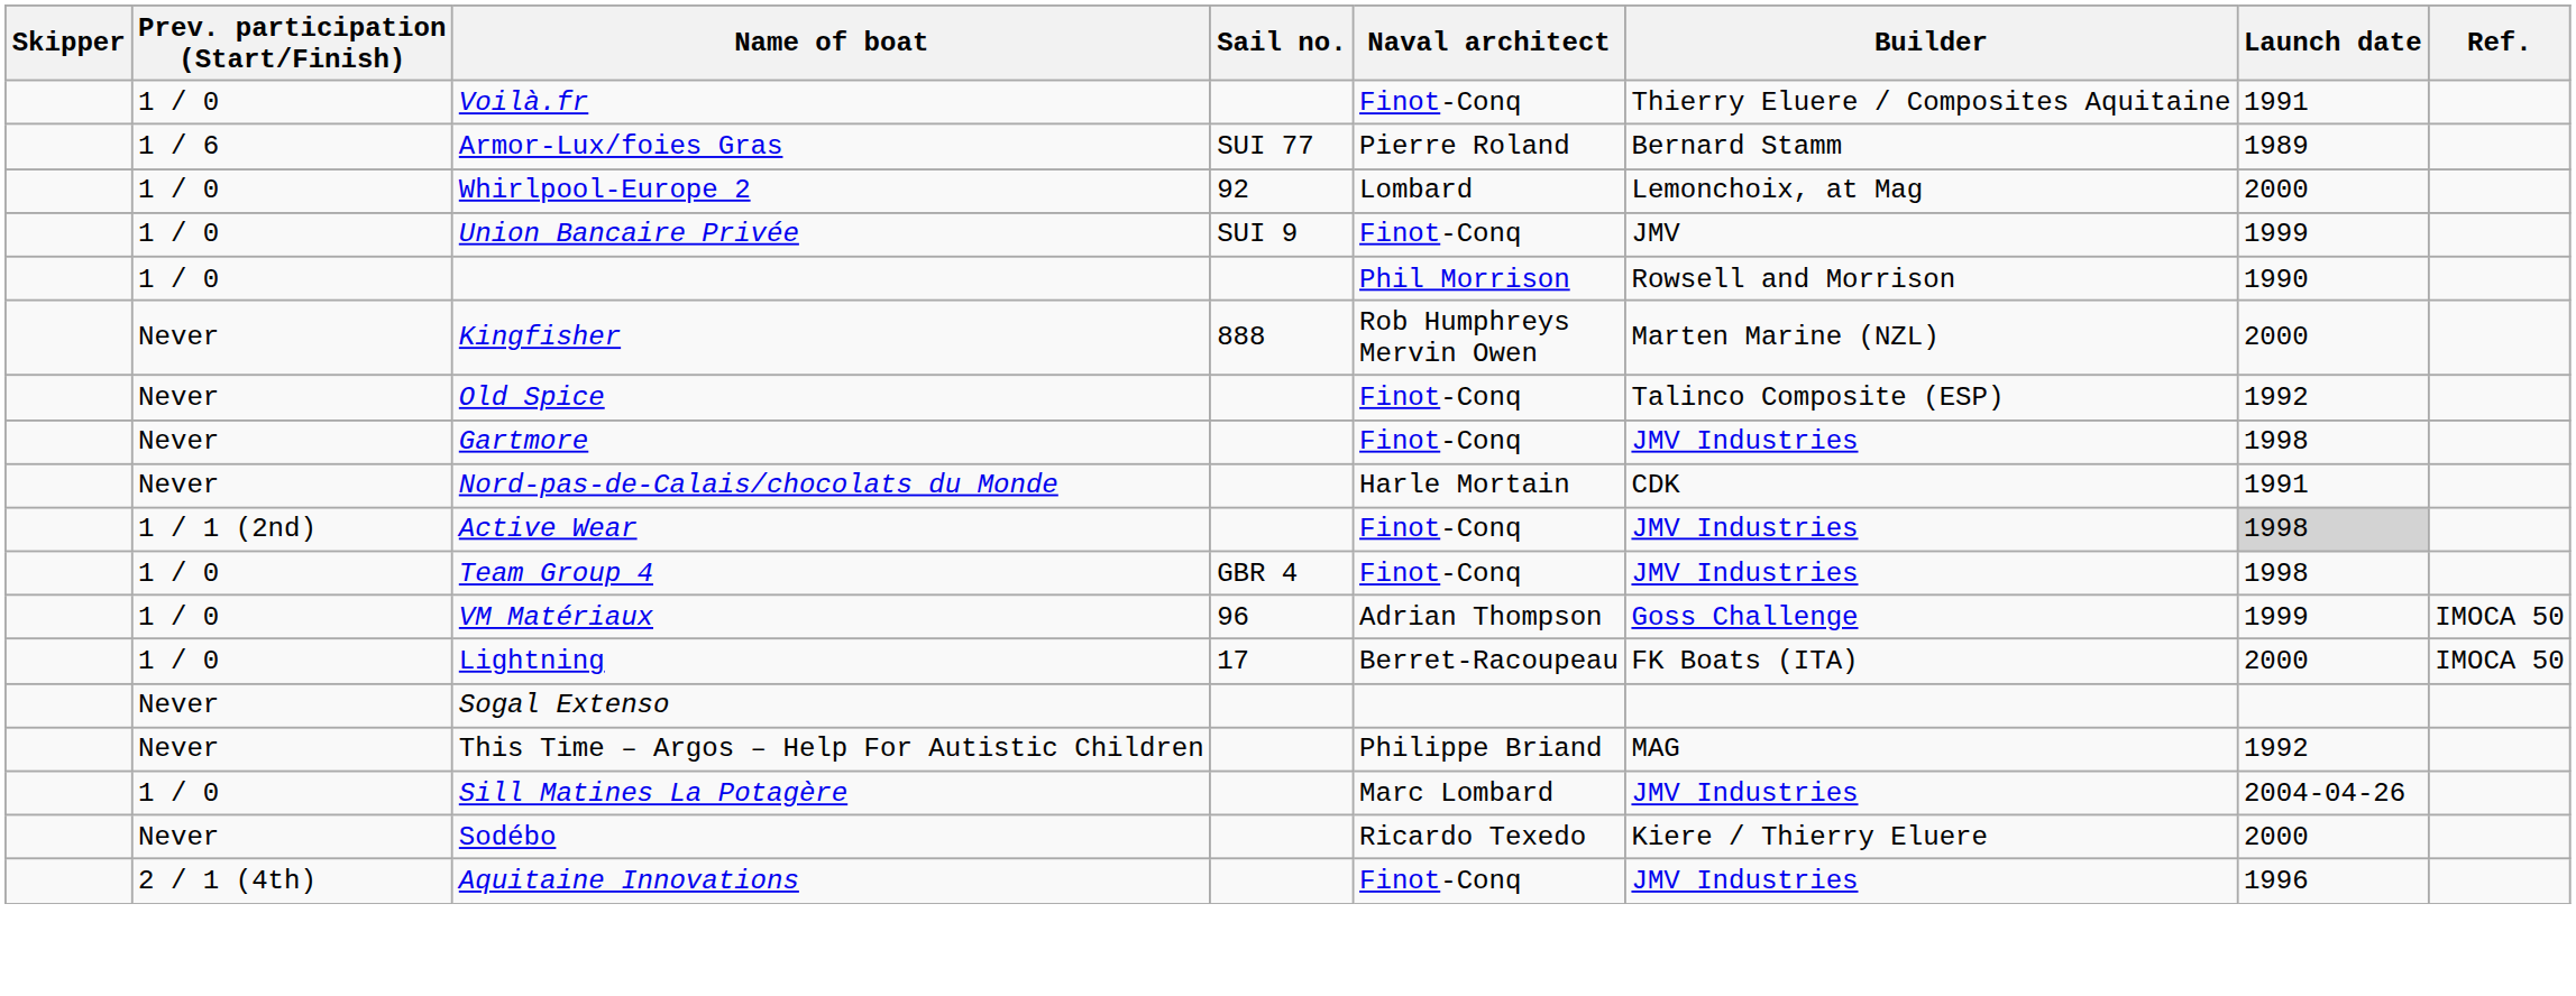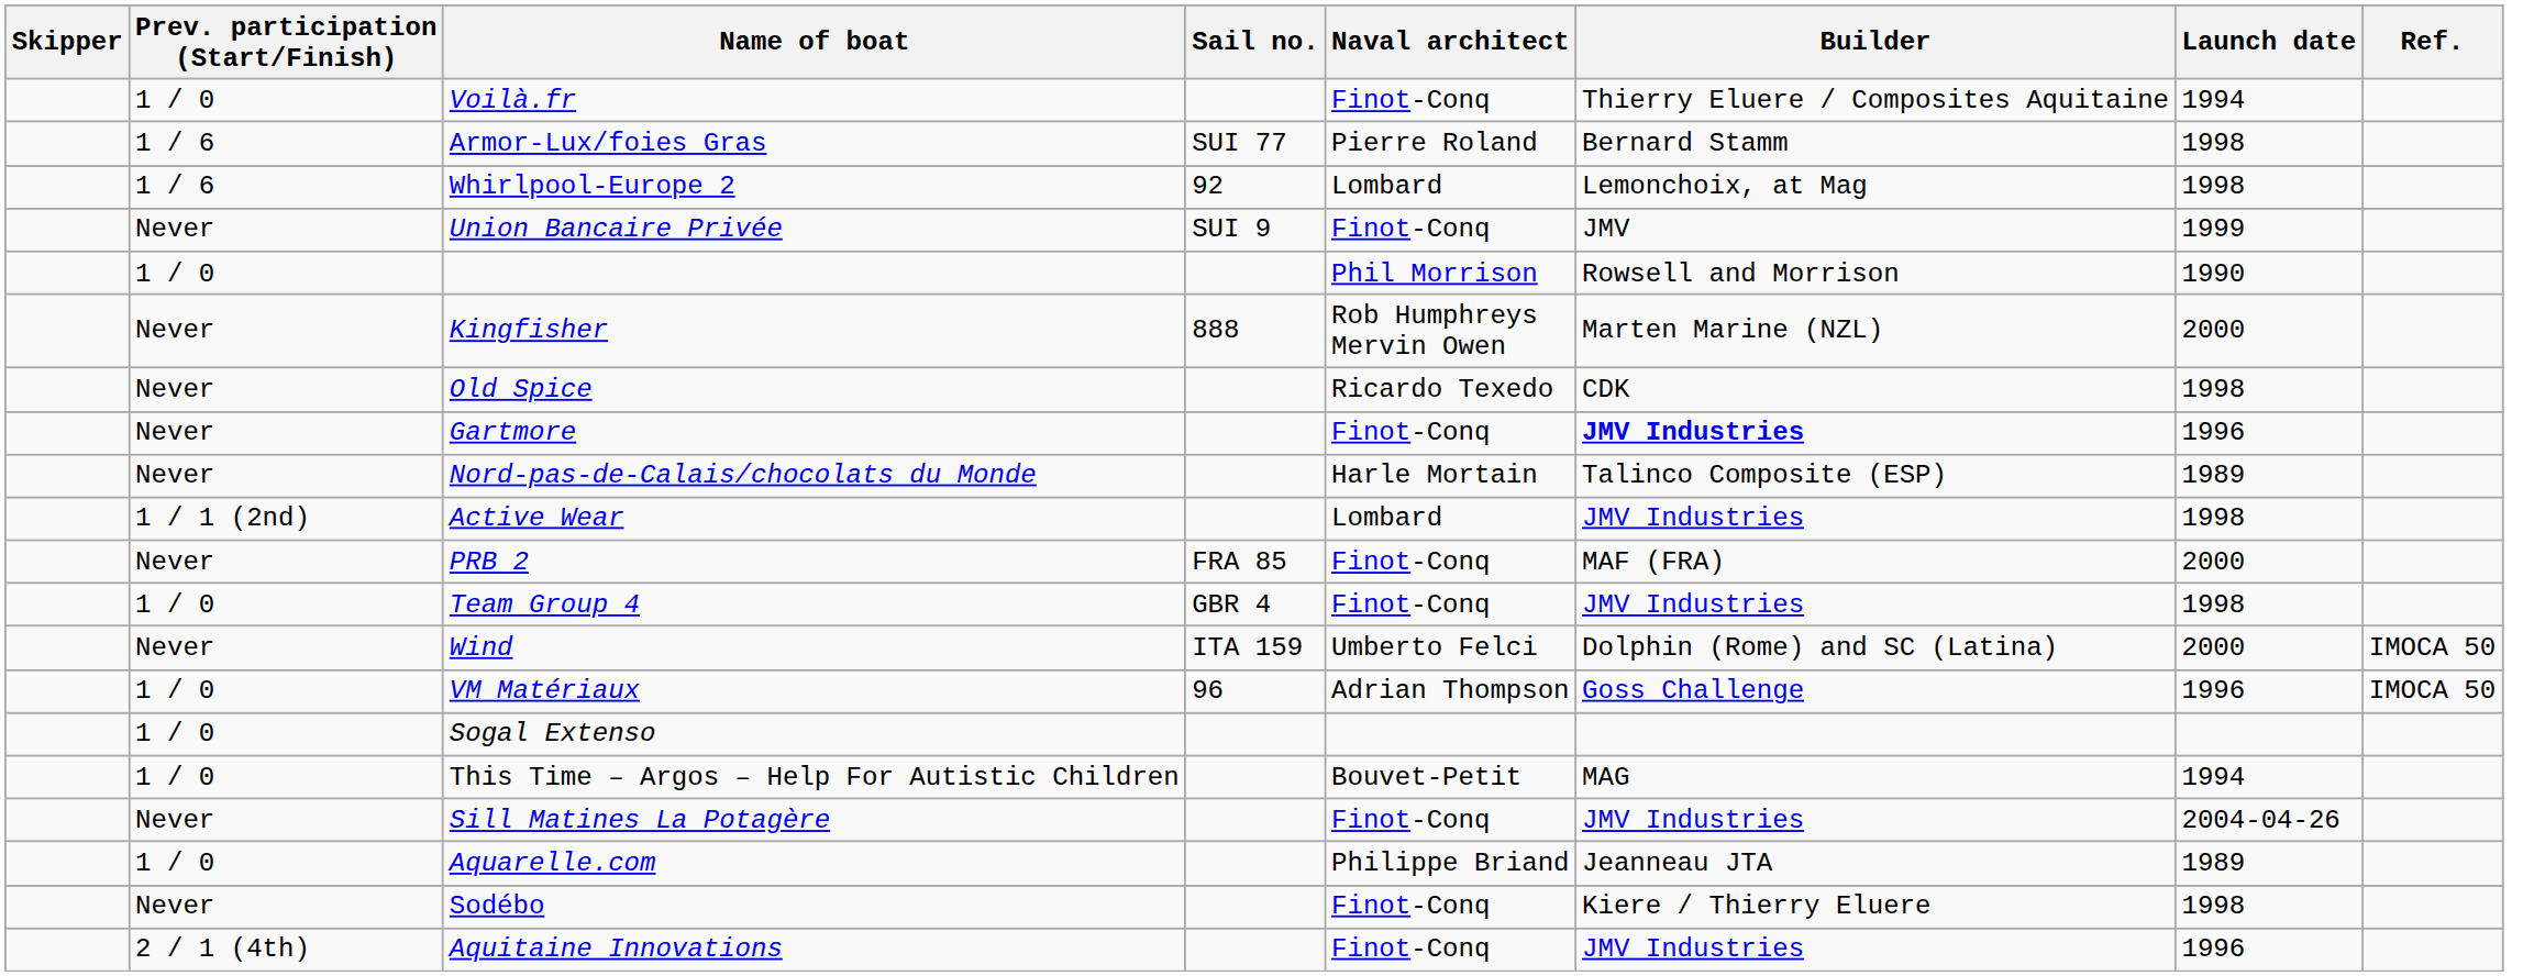 <table class="sortable wikitable">
 <tr>
 <th>Skipper</th>
 <th>Prev. participation<br>(Start/Finish)</th>
 <th>Name of boat</th>
 <th>Sail no.</th>
 <th>Naval architect</th>
 <th>Builder</th>
 <th>Launch date</th>
 <th>Ref.</th>
 </tr>
 <tr>
 <td></td>
 <td>1 / 0</td>
 <td><em><a href='#'>Voilà.fr</a></em></td>
 <td></td>
 <td><a href='#'>Finot</a>-Conq</td>
 <td>Thierry Eluere / Composites Aquitaine</td>
-<td>1991</td>
+<td>1994</td>
 <td></td>
 </tr>
 <tr>
 <td></td>
 <td>1 / 6</td>
 <td><a href='#'>Armor-Lux/foies Gras</a></td>
 <td>SUI 77</td>
 <td>Pierre Roland</td>
 <td>Bernard Stamm</td>
-<td>1989</td>
+<td>1998</td>
 <td></td>
 </tr>
 <tr>
 <td></td>
-<td>1 / 0</td>
+<td>1 / 6</td>
 <td><a href='#'>Whirlpool-Europe 2</a></td>
 <td>92</td>
 <td>Lombard</td>
 <td>Lemonchoix, at Mag</td>
-<td>2000</td>
+<td>1998</td>
 <td></td>
 </tr>
 <tr>
 <td></td>
-<td>1 / 0</td>
+<td>Never</td>
 <td><em><a href='#'>Union Bancaire Privée</a></em></td>
 <td>SUI 9</td>
 <td><a href='#'>Finot</a>-Conq</td>
 <td>JMV</td>
 <td>1999</td>
 <td></td>
 </tr>
 <tr>
 <td></td>
 <td>1 / 0</td>
 <td><em></em></td>
 <td></td>
 <td><a href='#'>Phil Morrison</a></td>
 <td>Rowsell and Morrison</td>
 <td>1990</td>
 <td></td>
 </tr>
 <tr>
 <td></td>
 <td>Never</td>
 <td><em><a href='#'>Kingfisher</a></em></td>
 <td>888</td>
 <td>Rob Humphreys<br>Mervin Owen</td>
 <td>Marten Marine (NZL)</td>
 <td>2000</td>
 <td></td>
 </tr>
 <tr>
 <td></td>
 <td>Never</td>
 <td><em><a href='#'>Old Spice</a></em></td>
 <td></td>
-<td><a href='#'>Finot</a>-Conq</td>
-<td>Talinco Composite (ESP)</td>
-<td>1992</td>
+<td>Ricardo Texedo</td>
+<td>CDK</td>
+<td>1998</td>
 <td></td>
 </tr>
 <tr>
 <td></td>
 <td>Never</td>
 <td><em><a href='#'>Gartmore</a></em></td>
 <td></td>
 <td><a href='#'>Finot</a>-Conq</td>
-<td><a href='#'>JMV Industries</a></td>
-<td>1998</td>
+<td><strong><a href='#'>JMV Industries</a></strong></td>
+<td>1996</td>
 <td></td>
 </tr>
 <tr>
 <td></td>
 <td>Never</td>
 <td><em><a href='#'>Nord-pas-de-Calais/chocolats du Monde</a></em></td>
 <td></td>
 <td>Harle Mortain</td>
-<td>CDK</td>
-<td>1991</td>
+<td>Talinco Composite (ESP)</td>
+<td>1989</td>
 <td></td>
 </tr>
 <tr>
 <td></td>
 <td>1 / 1 (2nd)</td>
 <td><em><a href='#'>Active Wear</a></em></td>
 <td></td>
+<td>Lombard</td>
+<td><a href='#'>JMV Industries</a></td>
+<td>1998</td>
+<td></td>
+</tr>
+<tr>
+<td></td>
+<td>Never</td>
+<td><em><a href='#'>PRB 2</a></em></td>
+<td>FRA 85</td>
 <td><a href='#'>Finot</a>-Conq</td>
-<td><a href='#'>JMV Industries</a></td>
-<td style="background: lightgrey;">1998</td>
+<td>MAF (FRA)</td>
+<td>2000</td>
 <td></td>
 </tr>
 <tr>
 <td></td>
 <td>1 / 0</td>
 <td><em><a href='#'>Team Group 4</a></em></td>
 <td>GBR 4</td>
 <td><a href='#'>Finot</a>-Conq</td>
 <td><a href='#'>JMV Industries</a></td>
 <td>1998</td>
 <td></td>
 </tr>
 <tr>
 <td></td>
+<td>Never</td>
+<td><em><a href='#'>Wind</a></em></td>
+<td>ITA 159</td>
+<td>Umberto Felci</td>
+<td>Dolphin (Rome) and SC (Latina)</td>
+<td>2000</td>
+<td>IMOCA 50 </td>
+</tr>
+<tr>
+<td></td>
 <td>1 / 0</td>
 <td><em><a href='#'>VM Matériaux</a></em></td>
 <td>96</td>
 <td>Adrian Thompson</td>
 <td><a href='#'>Goss Challenge</a></td>
-<td>1999</td>
+<td>1996</td>
 <td>IMOCA 50 </td>
 </tr>
 <tr>
 <td></td>
 <td>1 / 0</td>
-<td><a href='#'>Lightning</a></td>
-<td>17</td>
-<td>Berret-Racoupeau</td>
-<td>FK Boats (ITA)</td>
-<td>2000</td>
-<td>IMOCA 50 </td>
-</tr>
-<tr>
-<td></td>
-<td>Never</td>
 <td><em>Sogal Extenso</em></td>
 <td></td>
 <td></td>
 <td></td>
 <td></td>
 <td></td>
 </tr>
 <tr>
 <td></td>
-<td>Never</td>
+<td>1 / 0</td>
 <td>This Time – Argos – Help For Autistic Children</td>
 <td></td>
-<td>Philippe Briand</td>
+<td>Bouvet-Petit</td>
 <td>MAG</td>
-<td>1992</td>
+<td>1994</td>
+<td></td>
+</tr>
+<tr>
+<td></td>
+<td>Never</td>
+<td><em><a href='#'>Sill Matines La Potagère</a></em></td>
+<td></td>
+<td><a href='#'>Finot</a>-Conq</td>
+<td><a href='#'>JMV Industries</a></td>
+<td>2004-04-26</td>
 <td></td>
 </tr>
 <tr>
 <td></td>
 <td>1 / 0</td>
-<td><em><a href='#'>Sill Matines La Potagère</a></em></td>
+<td><em><a href='#'>Aquarelle.com</a></em></td>
 <td></td>
-<td>Marc Lombard</td>
-<td><a href='#'>JMV Industries</a></td>
-<td>2004-04-26</td>
+<td>Philippe Briand</td>
+<td>Jeanneau JTA</td>
+<td>1989</td>
 <td></td>
 </tr>
 <tr>
 <td></td>
 <td>Never</td>
 <td><a href='#'>Sodébo</a></td>
 <td></td>
-<td>Ricardo Texedo</td>
+<td><a href='#'>Finot</a>-Conq</td>
 <td>Kiere / Thierry Eluere</td>
-<td>2000</td>
+<td>1998</td>
 <td></td>
 </tr>
 <tr>
 <td></td>
 <td>2 / 1 (4th)</td>
 <td><em><a href='#'>Aquitaine Innovations</a></em></td>
 <td></td>
 <td><a href='#'>Finot</a>-Conq</td>
 <td><a href='#'>JMV Industries</a></td>
 <td>1996</td>
 <td></td>
 </tr>
 </table>
